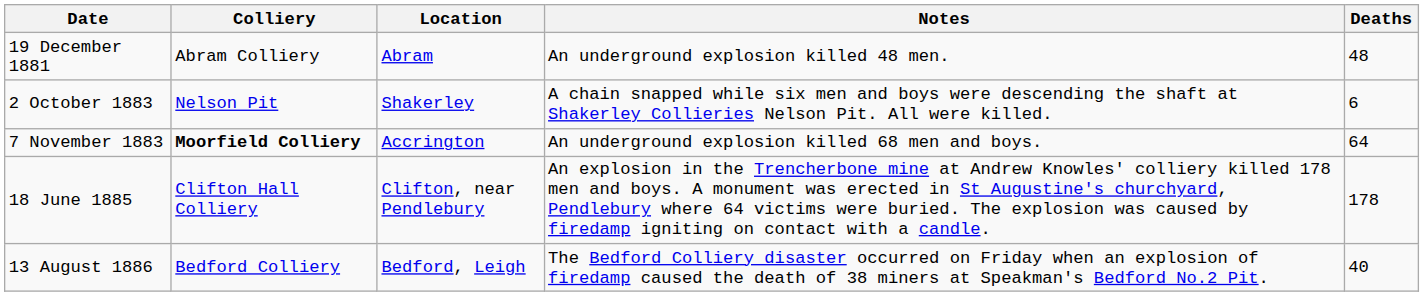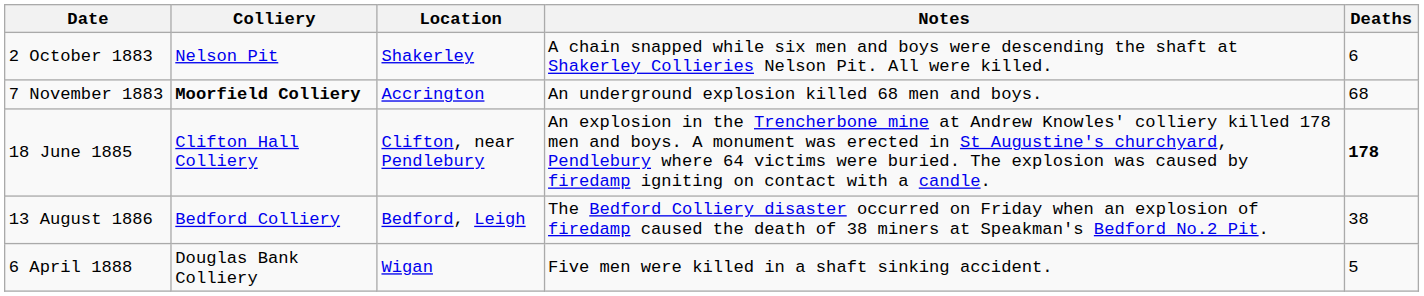 <table class="wikitable">
 <tr>
 <th scope="col"  style="width:120px">Date</th>
 <th scope="col"  style="width:150px">Colliery</th>
 <th scope="col"  style="width:120px">Location</th>
 <th scope="col"  style="width:600px">Notes</th>
 <th scope="col"  style="width:50px">Deaths</th>
-</tr>
-<tr>
-<td>19 December 1881</td>
-<td>Abram Colliery</td>
-<td><a href='#'>Abram</a></td>
-<td>An underground explosion killed 48 men.</td>
-<td>48</td>
 </tr>
 <tr>
 <td>2 October 1883</td>
 <td><a href='#'>Nelson Pit</a></td>
 <td><a href='#'>Shakerley</a></td>
 <td>A chain snapped while six men and boys were descending the shaft at <a href='#'>Shakerley Collieries</a> Nelson Pit. All were killed.</td>
 <td>6</td>
 </tr>
 <tr>
 <td>7 November 1883</td>
 <td><strong>Moorfield Colliery</strong></td>
 <td><a href='#'>Accrington</a></td>
 <td>An underground explosion killed 68 men and boys.</td>
-<td>64</td>
+<td>68</td>
 </tr>
 <tr>
 <td>18 June 1885</td>
 <td><a href='#'>Clifton Hall Colliery</a></td>
 <td><a href='#'>Clifton</a>, near <a href='#'>Pendlebury</a></td>
 <td>An explosion in the <a href='#'>Trencherbone mine</a> at Andrew Knowles' colliery killed 178 men and boys. A monument was erected in <a href='#'>St Augustine's churchyard</a>, <a href='#'>Pendlebury</a> where 64 victims were buried. The explosion was caused by <a href='#'>firedamp</a> igniting on contact with a <a href='#'>candle</a>.</td>
-<td>178</td>
+<td><strong>178</strong></td>
 </tr>
 <tr>
 <td>13 August 1886</td>
 <td><a href='#'>Bedford Colliery</a></td>
 <td><a href='#'>Bedford</a>, <a href='#'>Leigh</a></td>
 <td>The <a href='#'>Bedford Colliery disaster</a> occurred on Friday  when an explosion of <a href='#'>firedamp</a> caused the death of 38 miners at Speakman's <a href='#'>Bedford No.2 Pit</a>.</td>
-<td>40</td>
+<td>38</td>
+</tr>
+<tr>
+<td>6 April 1888</td>
+<td>Douglas Bank Colliery</td>
+<td><a href='#'>Wigan</a></td>
+<td>Five men were killed in a shaft sinking accident.</td>
+<td>5</td>
 </tr>
 </table>
